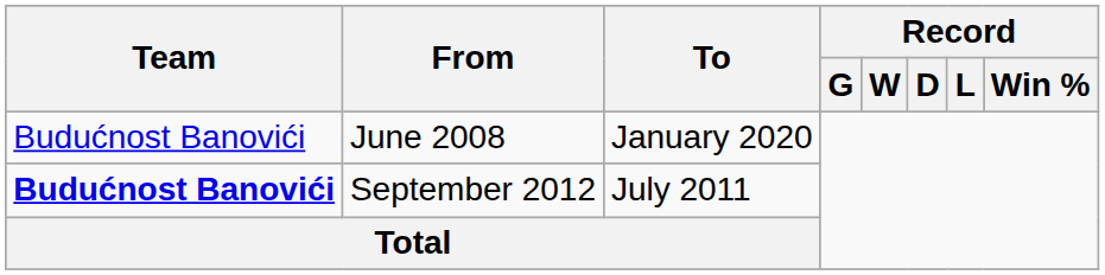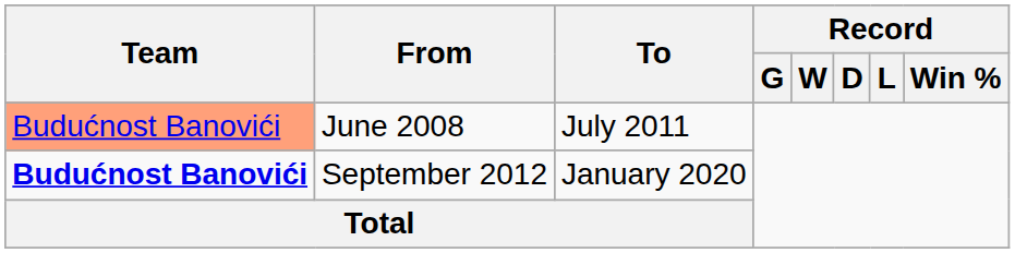 <table class="wikitable" style="text-align: center">
 <tr>
 <th rowspan="2">Team</th>
 <th rowspan="2">From</th>
 <th rowspan="2">To</th>
 <th colspan="5">Record</th>
 </tr>
 <tr>
 <th>G</th>
 <th>W</th>
 <th>D</th>
 <th>L</th>
 <th>Win %</th>
 </tr>
 <tr>
-<td align=left><a href='#'>Budućnost Banovići</a></td>
+<td align=left style="background: lightsalmon;"><a href='#'>Budućnost Banovići</a></td>
 <td align=left>June 2008</td>
-<td align=left>January 2020<br></td>
+<td align=left>July 2011<br></td>
 </tr>
 <tr>
 <td align=left><strong><a href='#'>Budućnost Banovići</a></strong></td>
 <td align=left>September 2012</td>
-<td align=left>July 2011<br></td>
+<td align=left>January 2020<br></td>
 </tr>
 <tr>
 <th colspan="3">Total<br></th>
 </tr>
 </table>
